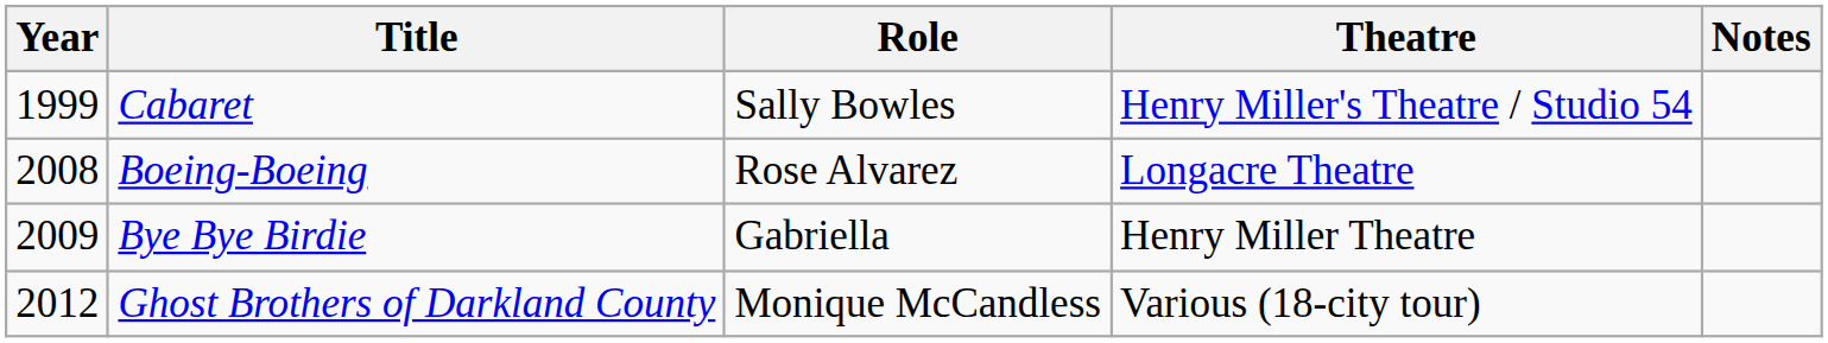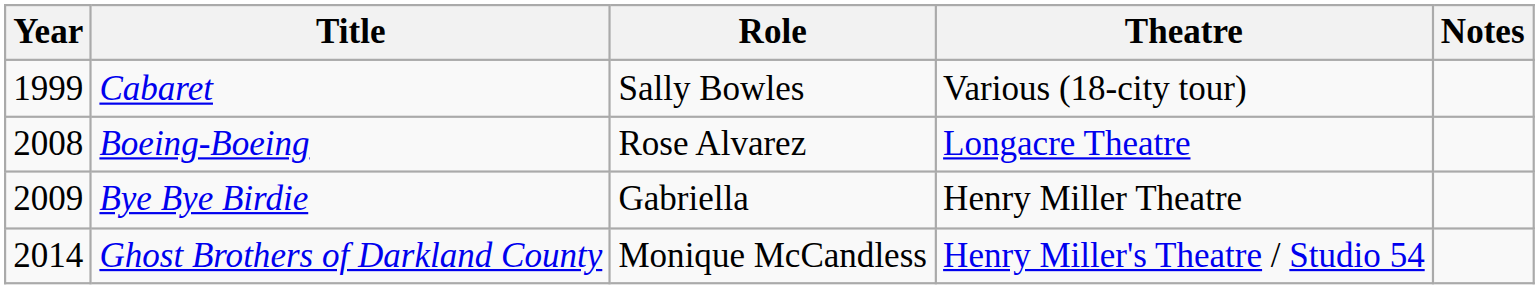 <table class="wikitable">
 <tr>
 <th>Year</th>
 <th>Title</th>
 <th>Role</th>
 <th>Theatre</th>
 <th>Notes</th>
 </tr>
 <tr>
 <td>1999</td>
 <td><em><a href='#'>Cabaret</a></em></td>
 <td>Sally Bowles</td>
-<td><a href='#'>Henry Miller's Theatre</a> / <a href='#'>Studio 54</a></td>
+<td>Various (18-city tour)</td>
 <td></td>
 </tr>
 <tr>
 <td>2008</td>
 <td><em><a href='#'>Boeing-Boeing</a></em></td>
 <td>Rose Alvarez</td>
 <td><a href='#'>Longacre Theatre</a></td>
 <td></td>
 </tr>
 <tr>
 <td>2009</td>
 <td><em><a href='#'>Bye Bye Birdie</a></em></td>
 <td>Gabriella</td>
 <td>Henry Miller Theatre</td>
 <td></td>
 </tr>
 <tr>
-<td>2012</td>
+<td>2014</td>
 <td><em><a href='#'>Ghost Brothers of Darkland County</a></em></td>
 <td>Monique McCandless</td>
-<td>Various (18-city tour)</td>
+<td><a href='#'>Henry Miller's Theatre</a> / <a href='#'>Studio 54</a></td>
 <td></td>
 </tr>
 </table>
